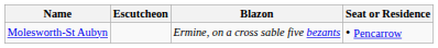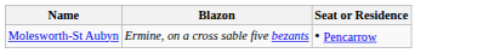 <table class="wikitable">
 <tr>
 <th>Name</th>
-<th>Escutcheon</th>
 <th>Blazon</th>
 <th>Seat or Residence</th>
 </tr>
 <tr>
 <td><a href='#'>Molesworth-St Aubyn</a></td>
-<td></td>
 <td><em>Ermine, on a cross sable five <a href='#'>bezants</a></em> </td>
 <td><big> • </big> <a href='#'>Pencarrow</a></td>
 </tr>
 </table>
